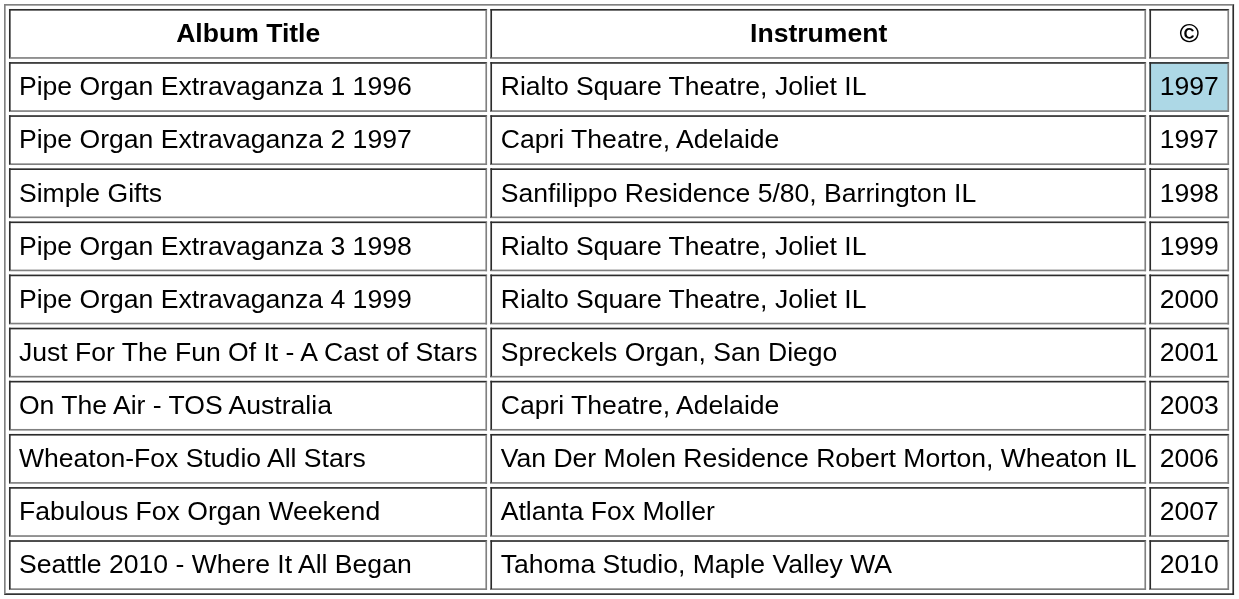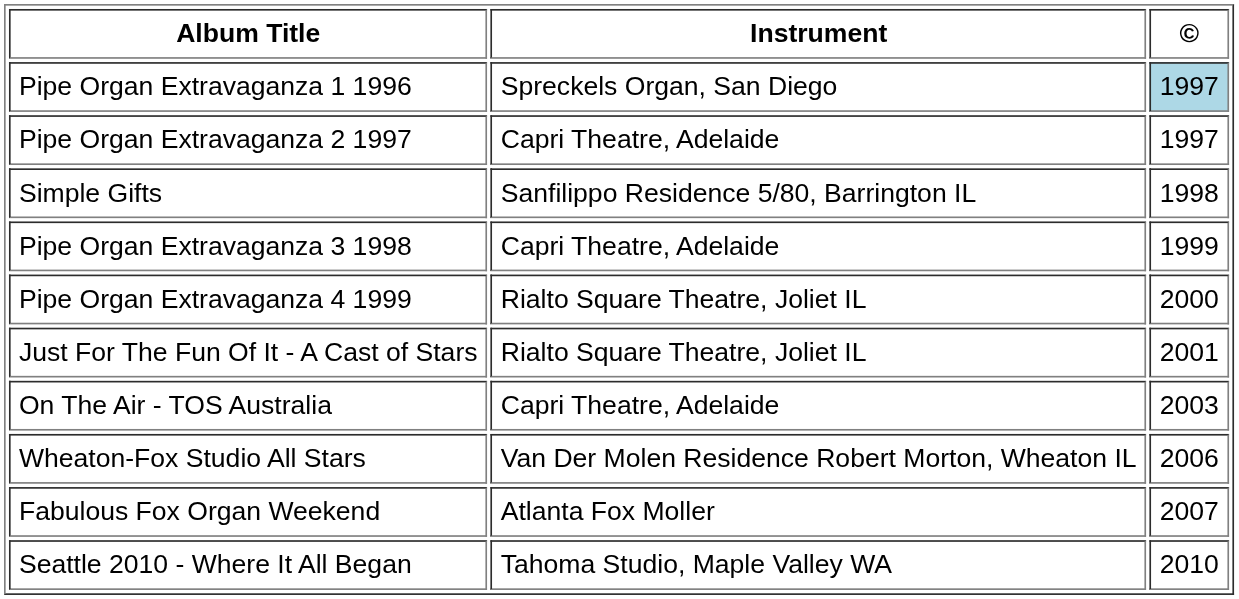 <table border="1" cellpadding="5">
 <tr>
 <th scope="col">Album Title</th>
 <th scope="col">Instrument</th>
 <th scope="col">©</th>
 </tr>
 <tr>
 <td>Pipe Organ Extravaganza 1 1996</td>
-<td>Rialto Square Theatre, Joliet IL</td>
+<td>Spreckels Organ, San Diego</td>
 <td style="background: lightblue;">1997</td>
 </tr>
 <tr>
 <td>Pipe Organ Extravaganza 2 1997</td>
 <td>Capri Theatre, Adelaide</td>
 <td>1997</td>
 </tr>
 <tr>
 <td>Simple Gifts</td>
 <td>Sanfilippo Residence 5/80, Barrington IL</td>
 <td>1998</td>
 </tr>
 <tr>
 <td>Pipe Organ Extravaganza 3 1998</td>
-<td>Rialto Square Theatre, Joliet IL</td>
+<td>Capri Theatre, Adelaide</td>
 <td>1999</td>
 </tr>
 <tr>
 <td>Pipe Organ Extravaganza 4 1999</td>
 <td>Rialto Square Theatre, Joliet IL</td>
 <td>2000</td>
 </tr>
 <tr>
 <td>Just For The Fun Of It - A Cast of Stars</td>
-<td>Spreckels Organ, San Diego</td>
+<td>Rialto Square Theatre, Joliet IL</td>
 <td>2001</td>
 </tr>
 <tr>
 <td>On The Air - TOS Australia</td>
 <td>Capri Theatre, Adelaide</td>
 <td>2003</td>
 </tr>
 <tr>
 <td>Wheaton-Fox Studio All Stars</td>
 <td>Van Der Molen Residence Robert Morton, Wheaton IL</td>
 <td>2006</td>
 </tr>
 <tr>
 <td>Fabulous Fox Organ Weekend</td>
 <td>Atlanta Fox Moller</td>
 <td>2007</td>
 </tr>
 <tr>
 <td>Seattle 2010 - Where It All Began</td>
 <td>Tahoma Studio, Maple Valley WA</td>
 <td>2010</td>
 </tr>
 </table>
